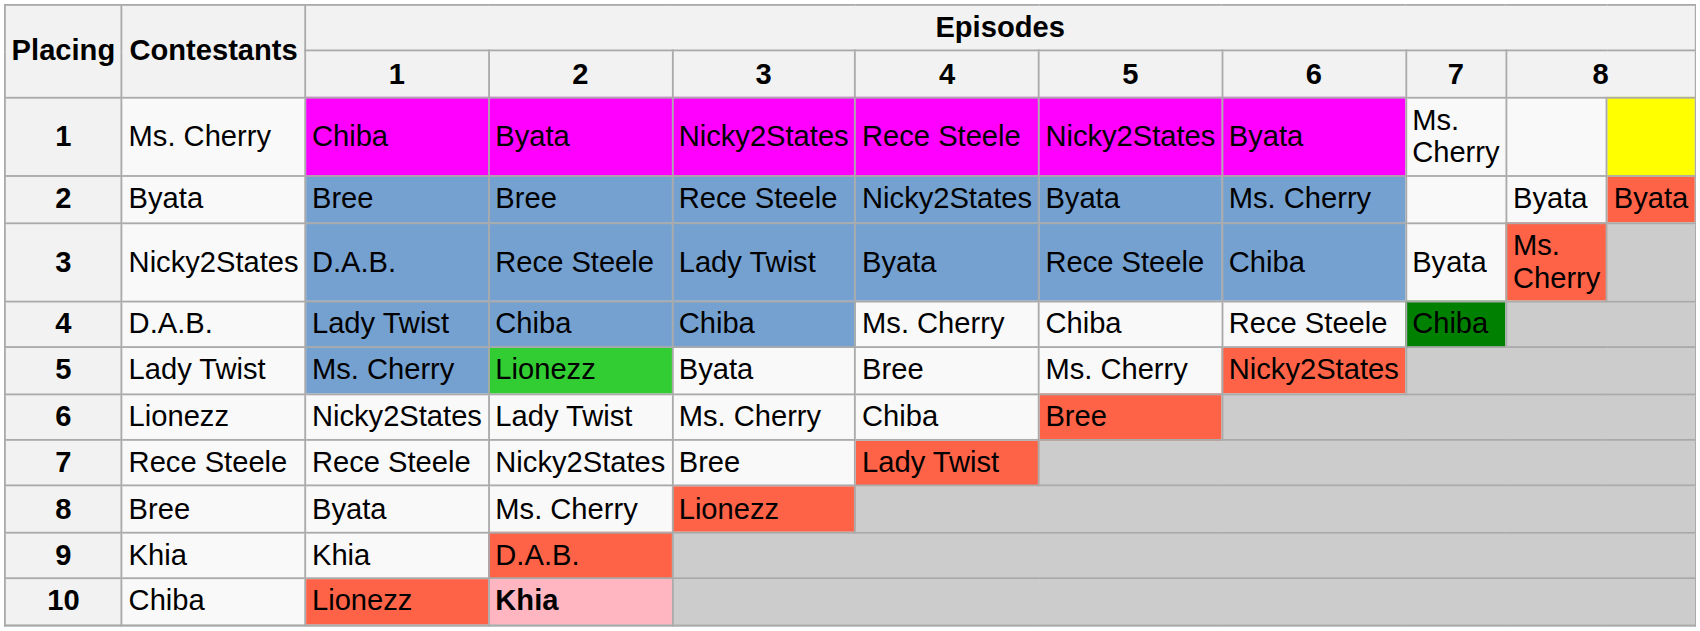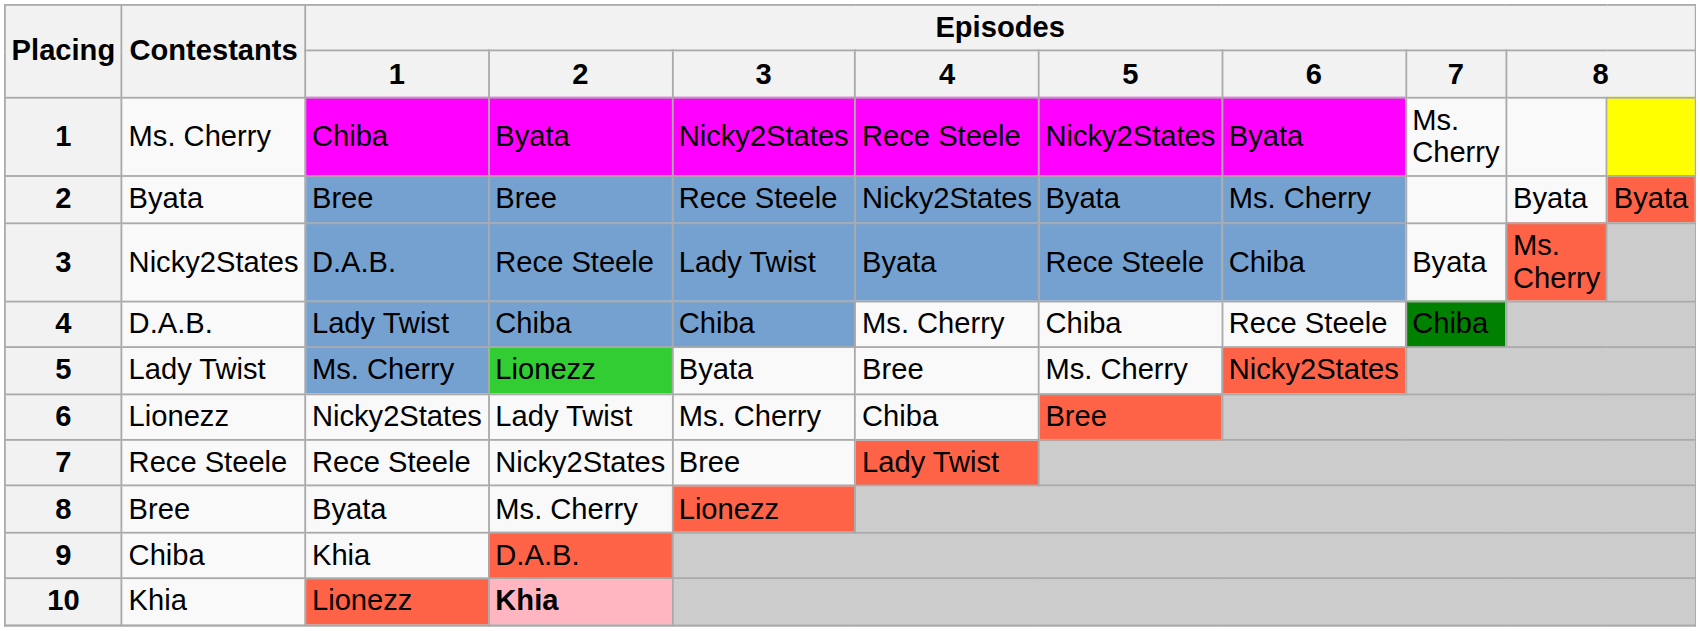 <table class="wikitable">
 <tr>
 <th rowspan=2>Placing</th>
 <th rowspan=2>Contestants</th>
 <th colspan=9>Episodes</th>
 </tr>
 <tr>
 <th>1</th>
 <th>2</th>
 <th>3</th>
 <th>4</th>
 <th>5</th>
 <th>6</th>
 <th>7</th>
 <th colspan=2>8</th>
 </tr>
 <tr>
 <th>1</th>
 <td>Ms. Cherry</td>
 <td bgcolor="magenta">Chiba</td>
 <td bgcolor="magenta">Byata</td>
 <td bgcolor="magenta">Nicky2States</td>
 <td bgcolor="magenta">Rece Steele</td>
 <td bgcolor="magenta">Nicky2States</td>
 <td bgcolor="magenta">Byata</td>
 <td>Ms. Cherry</td>
 <td></td>
 <td bgcolor="yellow"></td>
 </tr>
 <tr>
 <th>2</th>
 <td>Byata</td>
 <td bgcolor="#75A1D0">Bree</td>
 <td bgcolor="#75A1D0">Bree</td>
 <td bgcolor="#75A1D0">Rece Steele</td>
 <td bgcolor="#75A1D0">Nicky2States</td>
 <td bgcolor="#75A1D0">Byata</td>
 <td bgcolor="#75A1D0">Ms. Cherry</td>
 <td></td>
 <td>Byata</td>
 <td bgcolor="tomato">Byata</td>
 </tr>
 <tr>
 <th>3</th>
 <td>Nicky2States</td>
 <td bgcolor="#75A1D0">D.A.B.</td>
 <td bgcolor="#75A1D0">Rece Steele</td>
 <td bgcolor="#75A1D0">Lady Twist</td>
 <td bgcolor="#75A1D0">Byata</td>
 <td bgcolor="#75A1D0">Rece Steele</td>
 <td bgcolor="#75A1D0">Chiba</td>
 <td>Byata</td>
 <td bgcolor="tomato">Ms. Cherry</td>
 <td bgcolor="#CCC"></td>
 </tr>
 <tr>
 <th>4</th>
 <td>D.A.B.</td>
 <td bgcolor="#75A1D0">Lady Twist</td>
 <td bgcolor="#75A1D0">Chiba</td>
 <td bgcolor="#75A1D0">Chiba</td>
 <td>Ms. Cherry</td>
 <td>Chiba</td>
 <td>Rece Steele</td>
 <td bgcolor="Green">Chiba</td>
 <td bgcolor="#CCC" colspan=2></td>
 </tr>
 <tr>
 <th>5</th>
 <td>Lady Twist</td>
 <td bgcolor="#75A1D0">Ms. Cherry</td>
 <td bgcolor="limegreen">Lionezz</td>
 <td>Byata</td>
 <td>Bree</td>
 <td>Ms. Cherry</td>
 <td bgcolor="tomato">Nicky2States</td>
 <td bgcolor="#CCC" colspan=3></td>
 </tr>
 <tr>
 <th>6</th>
 <td>Lionezz</td>
 <td>Nicky2States</td>
 <td>Lady Twist</td>
 <td>Ms. Cherry</td>
 <td>Chiba</td>
 <td bgcolor="tomato">Bree</td>
 <td bgcolor="#CCC" colspan=4></td>
 </tr>
 <tr>
 <th>7</th>
 <td>Rece Steele</td>
 <td>Rece Steele</td>
 <td>Nicky2States</td>
 <td>Bree</td>
 <td bgcolor="tomato">Lady Twist</td>
 <td bgcolor="#CCC" colspan=5></td>
 </tr>
 <tr>
 <th>8</th>
 <td>Bree</td>
 <td>Byata</td>
 <td>Ms. Cherry</td>
 <td bgcolor="tomato">Lionezz</td>
 <td bgcolor="#CCC" colspan=6></td>
 </tr>
 <tr>
 <th>9</th>
-<td>Khia</td>
+<td>Chiba</td>
 <td>Khia</td>
 <td bgcolor="tomato">D.A.B.</td>
 <td bgcolor="#CCC" colspan=7></td>
 </tr>
 <tr>
 <th>10</th>
-<td>Chiba</td>
+<td>Khia</td>
 <td bgcolor="tomato">Lionezz</td>
 <td bgcolor="lightpink"><strong>Khia</strong></td>
 <td bgcolor="#CCC" colspan=8></td>
 </tr>
 <tr>
 </tr>
 </table>
